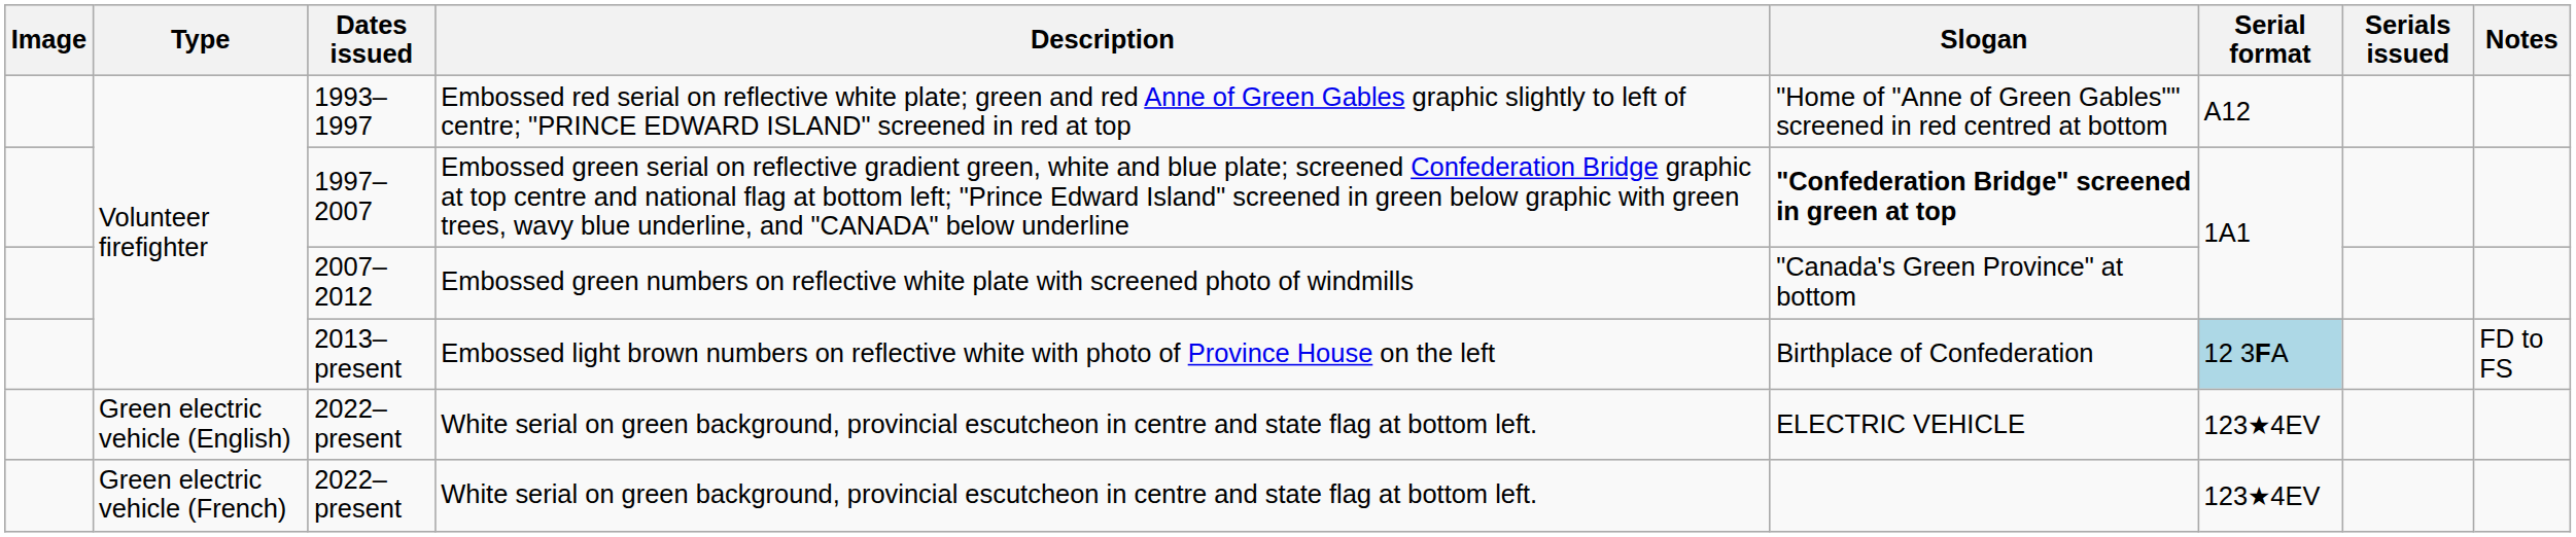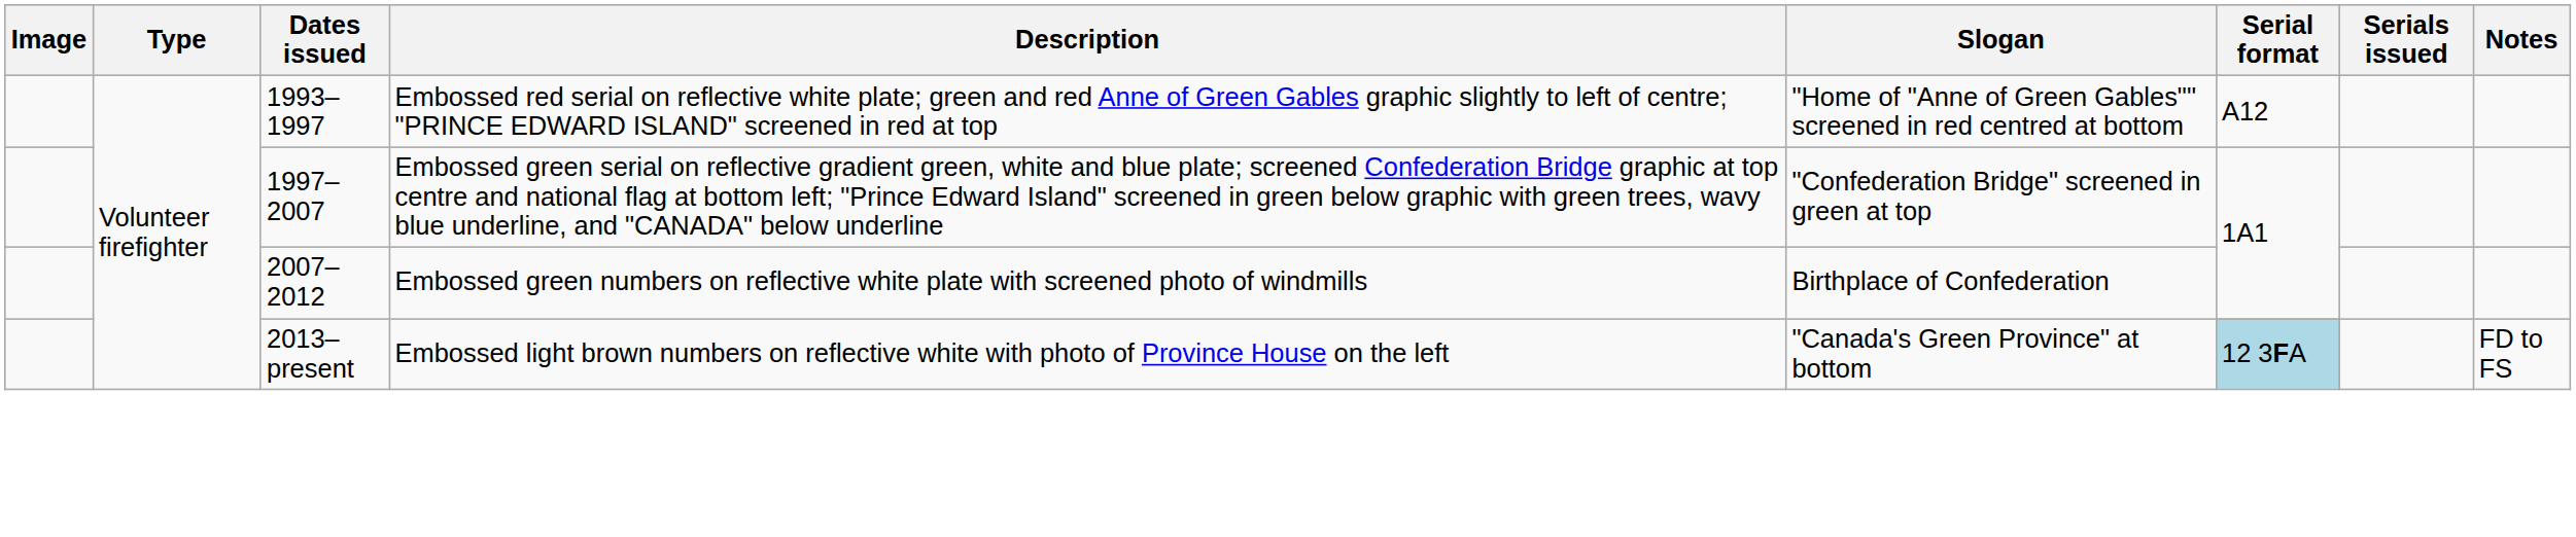 <table class="wikitable">
 <tr>
 <th>Image</th>
 <th>Type</th>
 <th>Dates issued</th>
 <th>Description</th>
 <th>Slogan</th>
 <th>Serial format</th>
 <th>Serials issued</th>
 <th>Notes</th>
 </tr>
 <tr>
 <td></td>
 <td rowspan="4">Volunteer firefighter</td>
 <td>1993–1997</td>
 <td>Embossed red serial on reflective white plate; green and red <a href='#'>Anne of Green Gables</a> graphic slightly to left of centre; "PRINCE EDWARD ISLAND" screened in red at top</td>
 <td>"Home of "Anne of Green Gables"" screened in red centred at bottom</td>
 <td>A12</td>
 <td></td>
 <td></td>
 </tr>
 <tr>
 <td></td>
 <td>1997–2007</td>
 <td>Embossed green serial on reflective gradient green, white and blue plate; screened <a href='#'>Confederation Bridge</a> graphic at top centre and national flag at bottom left; "Prince Edward Island" screened in green below graphic with green trees, wavy blue underline, and "CANADA" below underline</td>
-<td><strong>"Confederation Bridge" screened in green at top</strong></td>
+<td>"Confederation Bridge" screened in green at top</td>
 <td rowspan="2">1A1</td>
 <td></td>
 <td></td>
 </tr>
 <tr>
 <td></td>
 <td>2007–2012</td>
 <td>Embossed green numbers on reflective white plate with screened photo of windmills</td>
-<td>"Canada's Green Province" at bottom</td>
+<td>Birthplace of Confederation</td>
 <td></td>
 <td></td>
 </tr>
 <tr>
 <td></td>
 <td>2013–present</td>
 <td>Embossed light brown numbers on reflective white with photo of <a href='#'>Province House</a> on the left</td>
-<td>Birthplace of Confederation</td>
+<td>"Canada's Green Province" at bottom</td>
 <td style="background: lightblue;">12 3<strong>F</strong>A</td>
 <td></td>
 <td>FD to FS</td>
 </tr>
-<tr>
-<td></td>
-<td>Green electric vehicle (English)</td>
-<td>2022–present</td>
-<td>White serial on green background, provincial escutcheon in centre and state flag at bottom left.</td>
-<td>ELECTRIC VEHICLE</td>
-<td>123★4EV</td>
-<td></td>
-<td></td>
-</tr>
-<tr>
-<td></td>
-<td>Green electric vehicle (French)</td>
-<td>2022–present</td>
-<td>White serial on green background, provincial escutcheon in centre and state flag at bottom left.</td>
-<td></td>
-<td>123★4EV</td>
-<td></td>
-<td></td>
-</tr>
 </table>
